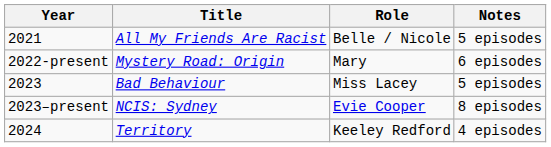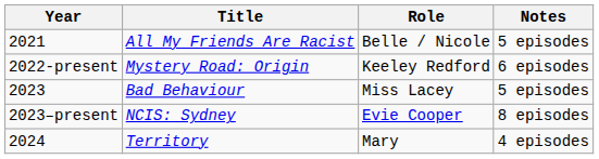 <table class="wikitable">
 <tr>
 <th>Year</th>
 <th>Title</th>
 <th>Role</th>
 <th>Notes</th>
 </tr>
 <tr>
 <td>2021</td>
 <td><em><a href='#'>All My Friends Are Racist</a></em></td>
 <td>Belle / Nicole</td>
 <td>5 episodes</td>
 </tr>
 <tr>
 <td>2022-present</td>
 <td><em><a href='#'>Mystery Road: Origin</a></em></td>
-<td>Mary</td>
+<td>Keeley Redford</td>
 <td>6 episodes</td>
 </tr>
 <tr>
 <td>2023</td>
 <td><em><a href='#'>Bad Behaviour</a></em></td>
 <td>Miss Lacey</td>
 <td>5 episodes</td>
 </tr>
 <tr>
 <td>2023–present</td>
 <td><em><a href='#'>NCIS: Sydney</a></em></td>
 <td><a href='#'>Evie Cooper</a></td>
 <td>8 episodes</td>
 </tr>
 <tr>
 <td>2024</td>
 <td><em><a href='#'>Territory</a></em></td>
-<td>Keeley Redford</td>
+<td>Mary</td>
 <td>4 episodes</td>
 </tr>
 </table>
